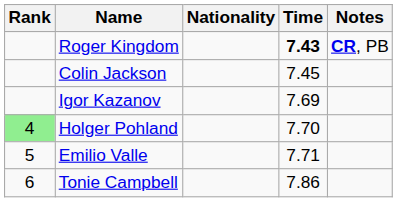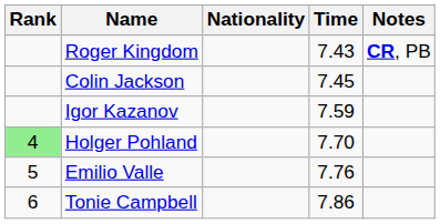 <table class="wikitable sortable" style="text-align:center">
 <tr>
 <th>Rank</th>
 <th>Name</th>
 <th>Nationality</th>
 <th>Time</th>
 <th>Notes</th>
 </tr>
 <tr>
 <td></td>
 <td align="left"><a href='#'>Roger Kingdom</a></td>
 <td align=left></td>
-<td><strong>7.43</strong></td>
+<td>7.43</td>
 <td><strong><a href='#'>CR</a></strong>, PB</td>
 </tr>
 <tr>
 <td></td>
 <td align="left"><a href='#'>Colin Jackson</a></td>
 <td align=left></td>
 <td>7.45</td>
 <td></td>
 </tr>
 <tr>
 <td></td>
 <td align="left"><a href='#'>Igor Kazanov</a></td>
 <td align=left></td>
-<td>7.69</td>
+<td>7.59</td>
 <td></td>
 </tr>
 <tr>
 <td style="background: lightgreen;">4</td>
 <td align="left"><a href='#'>Holger Pohland</a></td>
 <td align=left></td>
 <td>7.70</td>
 <td></td>
 </tr>
 <tr>
 <td>5</td>
 <td align="left"><a href='#'>Emilio Valle</a></td>
 <td align=left></td>
-<td>7.71</td>
+<td>7.76</td>
 <td></td>
 </tr>
 <tr>
 <td>6</td>
 <td align="left"><a href='#'>Tonie Campbell</a></td>
 <td align=left></td>
 <td>7.86</td>
 <td></td>
 </tr>
 </table>
